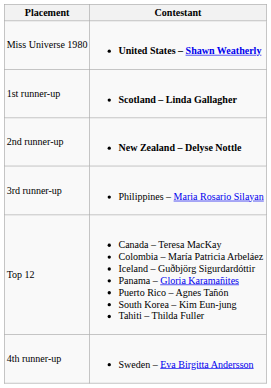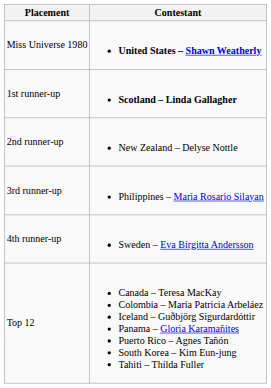 <table class="wikitable sortable" style="font-size:95%;">
 <tr>
 <th>Placement</th>
 <th>Contestant</th>
 </tr>
 <tr>
 <td>Miss Universe 1980</td>
 <td><br><ul><li><strong> United States – <a href='#'>Shawn Weatherly</a></strong></li></ul></td>
 </tr>
 <tr>
 <td>1st runner-up</td>
 <td><strong><br><ul><li> Scotland – Linda Gallagher</li></ul></strong></td>
 </tr>
 <tr>
 <td>2nd runner-up</td>
-<td><strong><br><ul><li> New Zealand – Delyse Nottle</li></ul></strong></td>
+<td><br><ul><li> New Zealand – Delyse Nottle</li></ul></td>
 </tr>
 <tr>
 <td>3rd runner-up</td>
 <td><br><ul><li> Philippines – <a href='#'>Maria Rosario Silayan</a></li></ul></td>
 </tr>
 <tr>
+<td>4th runner-up</td>
+<td><br><ul><li> Sweden – <a href='#'>Eva Birgitta Andersson</a></li></ul></td>
+</tr>
+<tr>
 <td>Top 12</td>
 <td><br><ul><li> Canada – Teresa MacKay</li><li> Colombia – María Patricia Arbeláez</li><li> Iceland – Guðbjörg Sigurdardóttir</li><li> Panama – <a href='#'>Gloria Karamañites</a></li><li> Puerto Rico – Agnes Tañón</li><li> South Korea – Kim Eun-jung</li><li> Tahiti – Thilda Fuller</li></ul></td>
 </tr>
-<tr>
-<td>4th runner-up</td>
-<td><br><ul><li> Sweden – <a href='#'>Eva Birgitta Andersson</a></li></ul></td>
-</tr>
 </table>
